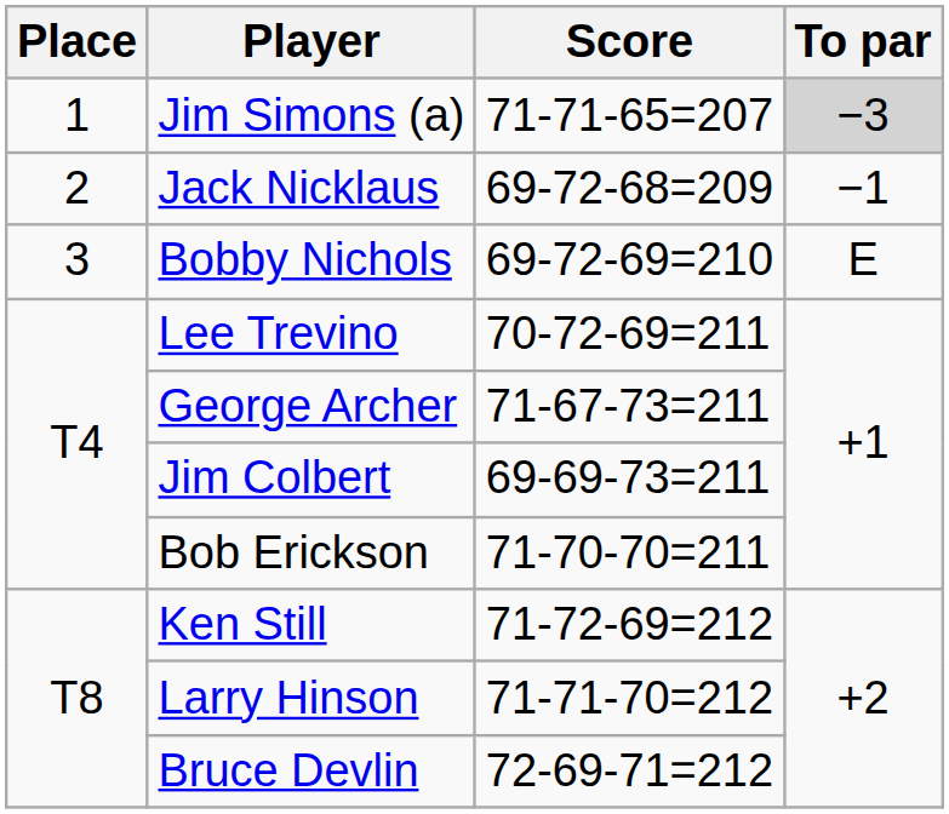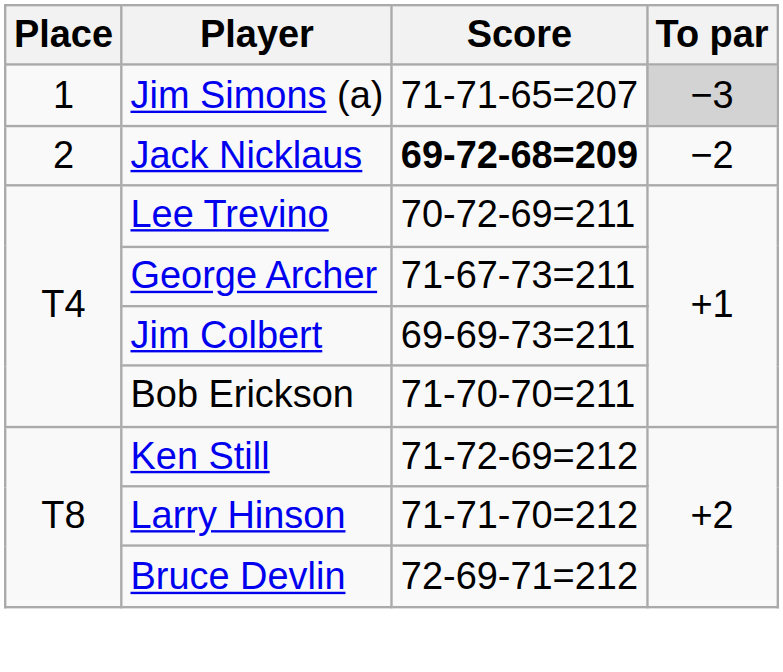 <table class=wikitable>
 <tr>
 <th>Place</th>
 <th>Player</th>
 <th>Score</th>
 <th>To par</th>
 </tr>
 <tr>
 <td align=center>1</td>
 <td> <a href='#'>Jim Simons</a> (a)</td>
 <td>71-71-65=207</td>
 <td align=center style="background: lightgrey;">−3</td>
 </tr>
 <tr>
 <td align=center>2</td>
 <td> <a href='#'>Jack Nicklaus</a></td>
-<td>69-72-68=209</td>
-<td align=center>−1</td>
-</tr>
-<tr>
-<td align=center>3</td>
-<td> <a href='#'>Bobby Nichols</a></td>
-<td>69-72-69=210</td>
-<td align=center>E</td>
+<td><strong>69-72-68=209</strong></td>
+<td align=center>−2</td>
 </tr>
 <tr>
 <td rowspan=4 align=center>T4</td>
 <td> <a href='#'>Lee Trevino</a></td>
 <td>70-72-69=211</td>
 <td rowspan=4 align=center>+1</td>
 </tr>
 <tr>
 <td> <a href='#'>George Archer</a></td>
 <td>71-67-73=211</td>
 </tr>
 <tr>
 <td> <a href='#'>Jim Colbert</a></td>
 <td>69-69-73=211</td>
 </tr>
 <tr>
 <td> Bob Erickson</td>
 <td>71-70-70=211</td>
 </tr>
 <tr>
 <td rowspan=3 align=center>T8</td>
 <td> <a href='#'>Ken Still</a></td>
 <td>71-72-69=212</td>
 <td rowspan=3 align=center>+2</td>
 </tr>
 <tr>
 <td> <a href='#'>Larry Hinson</a></td>
 <td>71-71-70=212</td>
 </tr>
 <tr>
 <td> <a href='#'>Bruce Devlin</a></td>
 <td>72-69-71=212</td>
 </tr>
 </table>
